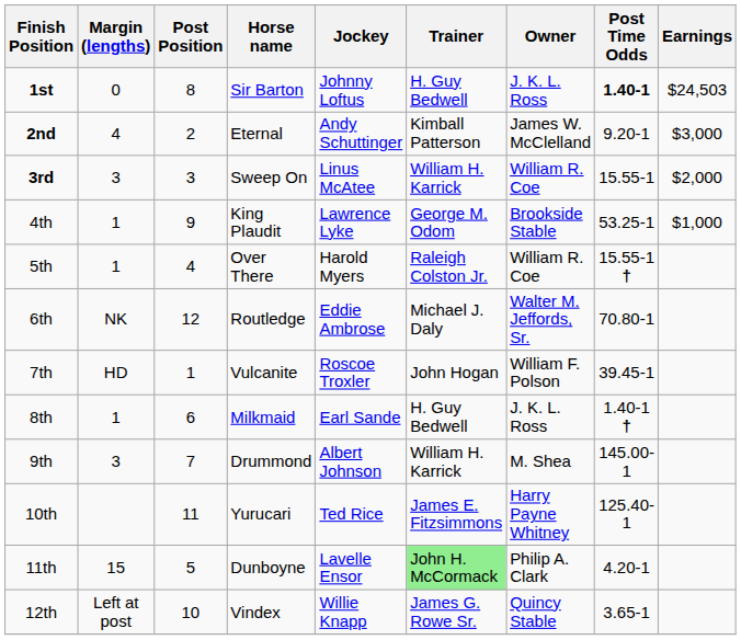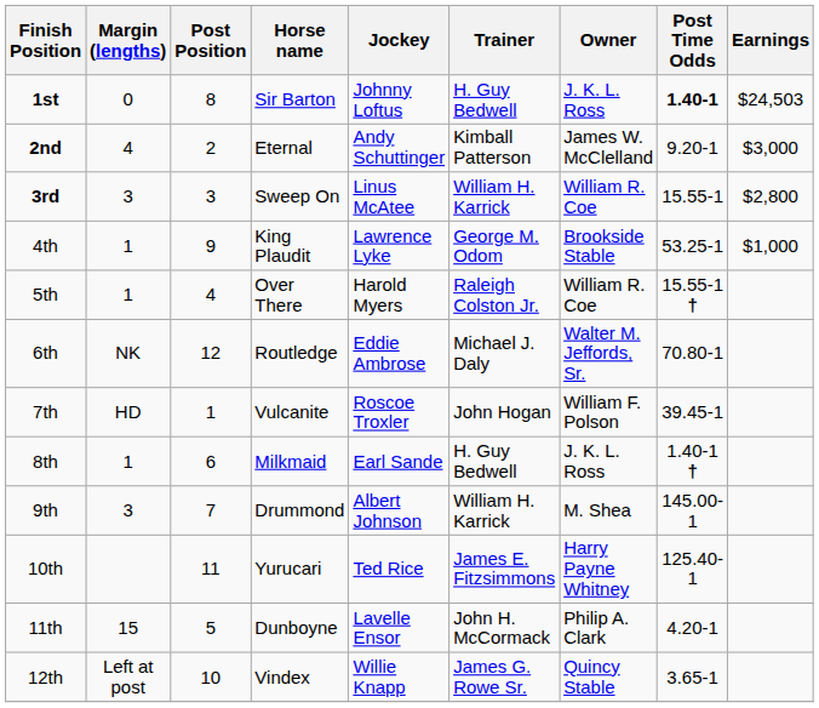 <table class="wikitable sortable" | border="2" cellpadding="1" style="border-collapse: collapse; font-size:90%">
 <tr>
 <th width="40px">Finish <br> Position</th>
 <th width="40px">Margin<br> <span>(<a href='#'>lengths</a>)</span></th>
 <th width="40px">Post <br> Position</th>
 <th width="110px">Horse name</th>
 <th width="110px">Jockey</th>
 <th width="135px">Trainer</th>
 <th width="160px">Owner</th>
 <th width="65px">Post Time <br> Odds</th>
 <th width="70px">Earnings</th>
 </tr>
 <tr>
 <td align=center><strong>1<span>st</span></strong></td>
 <td align=center>0</td>
 <td align=center>8</td>
 <td><a href='#'>Sir Barton</a></td>
 <td><a href='#'>Johnny Loftus</a></td>
 <td><a href='#'>H. Guy Bedwell</a></td>
 <td><a href='#'>J. K. L. Ross</a></td>
 <td align=center><strong>1.40-1</strong></td>
 <td align=center>$24,503</td>
 </tr>
 <tr>
 <td align=center><strong>2<span>nd</span></strong></td>
 <td align=center>4</td>
 <td align=center>2</td>
 <td>Eternal</td>
 <td><a href='#'>Andy Schuttinger</a></td>
 <td>Kimball Patterson</td>
 <td>James W. McClelland</td>
 <td align=center>9.20-1 <br></td>
 <td align=center>$3,000</td>
 </tr>
 <tr>
 <td align=center><strong>3<span>rd</span></strong></td>
 <td align=center>3</td>
 <td align=center>3</td>
 <td>Sweep On</td>
 <td><a href='#'>Linus McAtee</a></td>
 <td><a href='#'>William H. Karrick</a></td>
 <td><a href='#'>William R. Coe</a></td>
 <td align=center>15.55-1</td>
-<td align=center>$2,000</td>
+<td align=center>$2,800</td>
 </tr>
 <tr>
 <td align=center>4<span>th</span></td>
 <td align=center>1<span></span></td>
 <td align=center>9</td>
 <td>King Plaudit</td>
 <td><a href='#'>Lawrence Lyke</a></td>
 <td><a href='#'>George M. Odom</a></td>
 <td><a href='#'>Brookside Stable</a></td>
 <td align=center>53.25-1</td>
 <td align=center>$1,000</td>
 </tr>
 <tr>
 <td align=center>5<span>th</span></td>
 <td align=center>1<span></span></td>
 <td align=center>4</td>
 <td>Over There</td>
 <td>Harold Myers</td>
 <td><a href='#'>Raleigh Colston Jr.</a></td>
 <td>William R. Coe</td>
 <td align=center>15.55-1 <strong>†</strong></td>
 <td></td>
 </tr>
 <tr>
 <td align=center>6<span>th</span></td>
 <td align=center>NK</td>
 <td align=center>12</td>
 <td>Routledge</td>
 <td><a href='#'>Eddie Ambrose</a></td>
 <td>Michael J. Daly</td>
 <td><a href='#'>Walter M. Jeffords, Sr.</a></td>
 <td align=center>70.80-1</td>
 <td></td>
 </tr>
 <tr>
 <td align=center>7<span>th</span></td>
 <td align=center>HD</td>
 <td align=center>1</td>
 <td>Vulcanite</td>
 <td><a href='#'>Roscoe Troxler</a></td>
 <td>John Hogan</td>
 <td>William F. Polson</td>
 <td align=center>39.45-1</td>
 <td></td>
 </tr>
 <tr>
 <td align=center>8<span>th</span></td>
 <td align=center>1<span></span></td>
 <td align=center>6</td>
 <td><a href='#'>Milkmaid</a></td>
 <td><a href='#'>Earl Sande</a></td>
 <td>H. Guy Bedwell</td>
 <td>J. K. L. Ross</td>
 <td align=center>1.40-1 <strong>†</strong></td>
 <td></td>
 </tr>
 <tr>
 <td align=center>9<span>th</span></td>
 <td align=center>3</td>
 <td align=center>7</td>
 <td>Drummond</td>
 <td><a href='#'>Albert Johnson</a></td>
 <td>William H. Karrick</td>
 <td>M. Shea</td>
 <td align=center>145.00-1</td>
 <td></td>
 </tr>
 <tr>
 <td align=center>10<span>th</span></td>
 <td align=center><span></span></td>
 <td align=center>11</td>
 <td>Yurucari</td>
 <td><a href='#'>Ted Rice</a></td>
 <td><a href='#'>James E. Fitzsimmons</a></td>
 <td><a href='#'>Harry Payne Whitney</a></td>
 <td align=center>125.40-1</td>
 <td></td>
 </tr>
 <tr>
 <td align=center>11<span>th</span></td>
 <td align=center>15</td>
 <td align=center>5</td>
 <td>Dunboyne</td>
 <td><a href='#'>Lavelle Ensor</a></td>
-<td style="background: lightgreen;">John H. McCormack</td>
+<td>John H. McCormack</td>
 <td>Philip A. Clark</td>
 <td align=center>4.20-1</td>
 <td></td>
 </tr>
 <tr>
 <td align=center>12<span>th</span></td>
 <td align=center>Left at post</td>
 <td align=center>10</td>
 <td>Vindex</td>
 <td><a href='#'>Willie Knapp</a></td>
 <td><a href='#'>James G. Rowe Sr.</a></td>
 <td><a href='#'>Quincy Stable</a></td>
 <td align=center>3.65-1</td>
 <td></td>
 </tr>
 <tr>
 </tr>
 </table>
